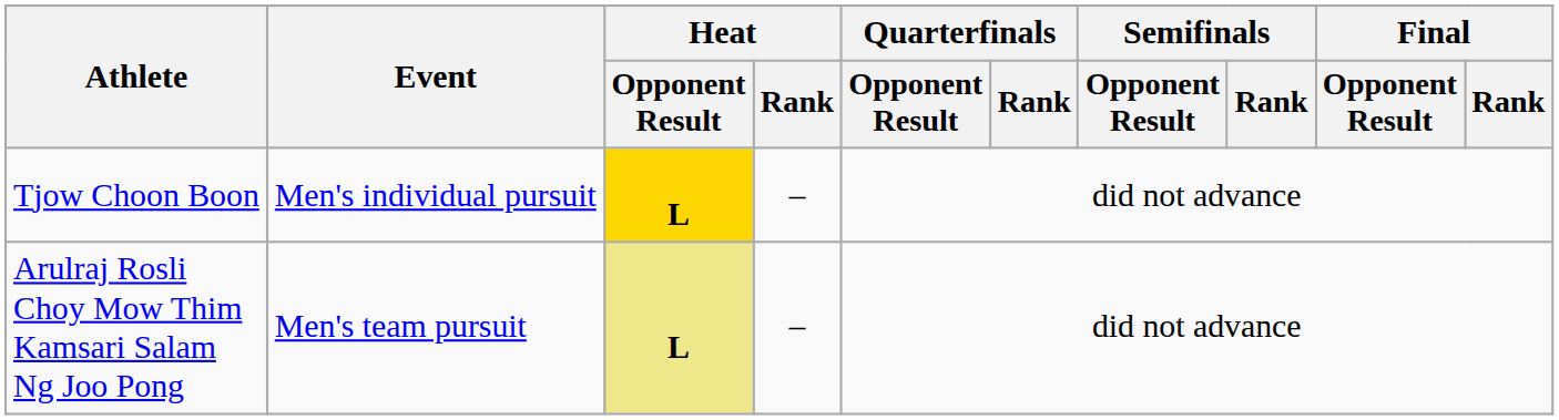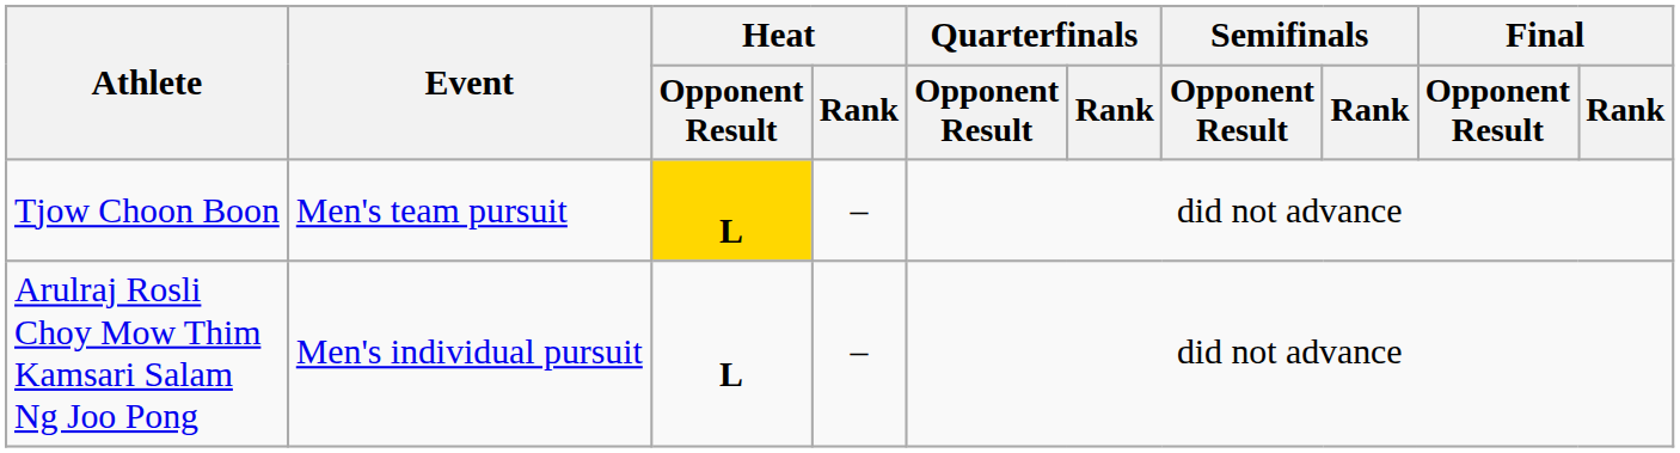 <table class="wikitable" style="font-size:90%;">
 <tr>
 <th rowspan=2>Athlete</th>
 <th rowspan=2>Event</th>
 <th colspan=2>Heat</th>
 <th colspan=2>Quarterfinals</th>
 <th colspan=2>Semifinals</th>
 <th colspan=2>Final</th>
 </tr>
 <tr style="font-size:95%">
 <th>Opponent<br>Result</th>
 <th>Rank</th>
 <th>Opponent<br>Result</th>
 <th>Rank</th>
 <th>Opponent<br>Result</th>
 <th>Rank</th>
 <th>Opponent<br>Result</th>
 <th>Rank</th>
 </tr>
 <tr align=center>
 <td align=left><a href='#'>Tjow Choon Boon</a></td>
-<td align=left><a href='#'>Men's individual pursuit</a></td>
+<td align=left><a href='#'>Men's team pursuit</a></td>
 <td style="background: gold;"><br><strong>L</strong></td>
 <td>–</td>
 <td colspan=6>did not advance</td>
 </tr>
 <tr align=center>
 <td align=left><a href='#'>Arulraj Rosli</a><br><a href='#'>Choy Mow Thim</a><br><a href='#'>Kamsari Salam</a><br><a href='#'>Ng Joo Pong</a></td>
-<td align=left><a href='#'>Men's team pursuit</a></td>
-<td style="background: khaki;"><br><strong>L</strong> </td>
+<td align=left><a href='#'>Men's individual pursuit</a></td>
+<td><br><strong>L</strong> </td>
 <td>–</td>
 <td colspan=6>did not advance</td>
 </tr>
 </table>
